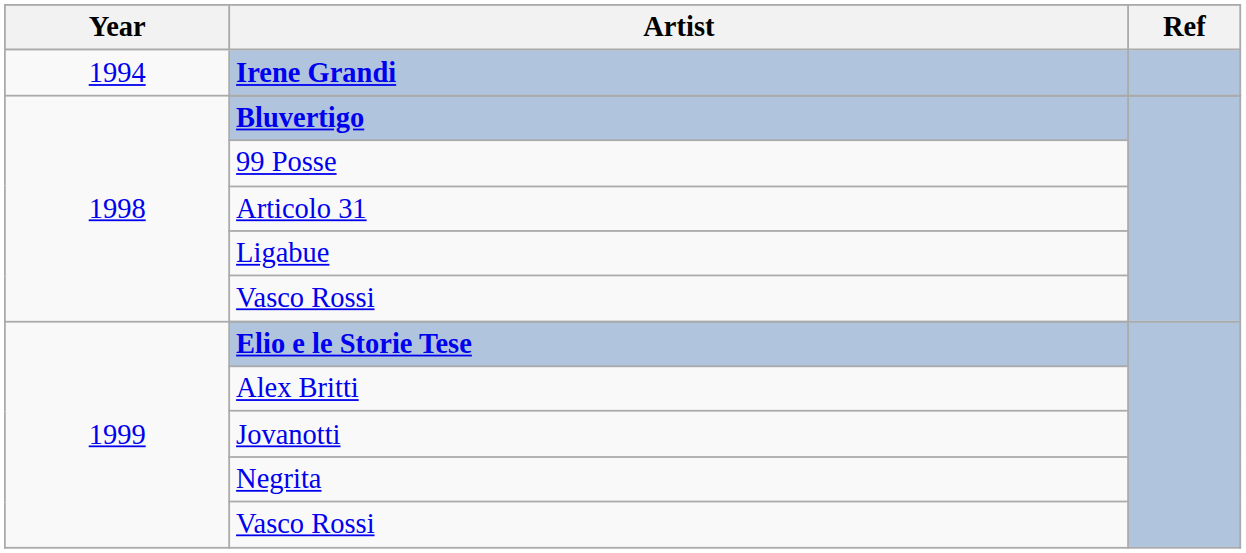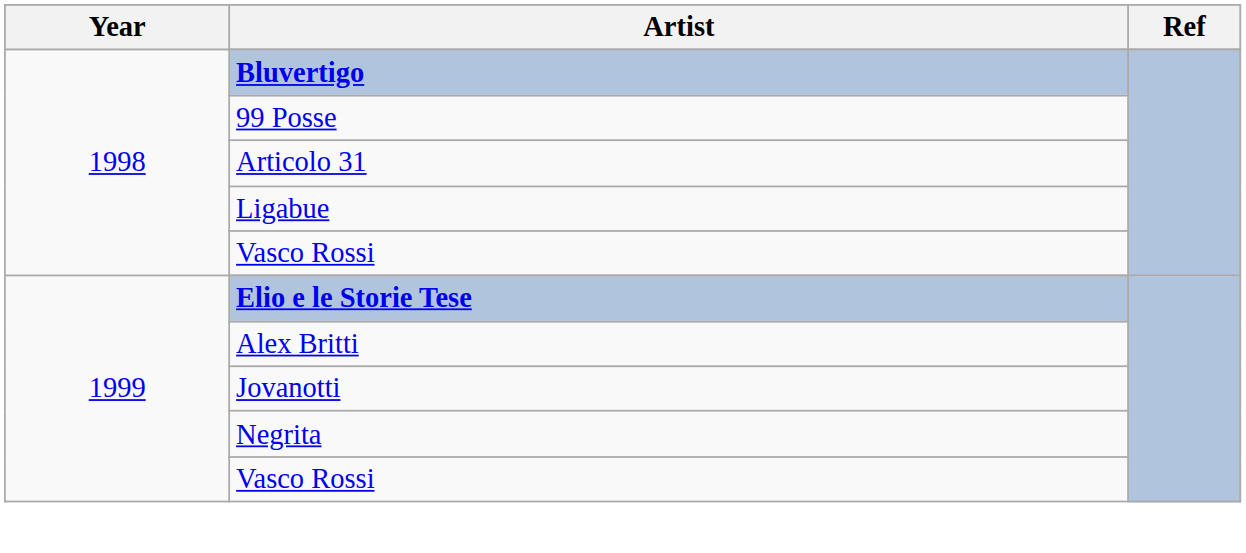 <table class="wikitable" style="width:55%;">
 <tr style="background:#bebebe;">
 <th style="width:10%;">Year</th>
 <th style="width:40%;">Artist</th>
 <th style="width:5%;">Ref</th>
-</tr>
-<tr>
-<td align="center"><a href='#'>1994</a></td>
-<td style="background:#B0C4DE"><strong><a href='#'>Irene Grandi</a></strong></td>
-<td style="background:#B0C4DE" align="center"></td>
 </tr>
 <tr>
 <td rowspan="6" align="center"><a href='#'>1998</a></td>
 </tr>
 <tr style="background:#B0C4DE">
 <td><strong><a href='#'>Bluvertigo</a></strong></td>
 <td rowspan="6" align="center"></td>
 </tr>
 <tr>
 <td><a href='#'>99 Posse</a></td>
 </tr>
 <tr>
 <td><a href='#'>Articolo 31</a></td>
 </tr>
 <tr>
 <td><a href='#'>Ligabue</a></td>
 </tr>
 <tr>
 <td><a href='#'>Vasco Rossi</a></td>
 </tr>
 <tr>
 <td rowspan="6" align="center"><a href='#'>1999</a></td>
 </tr>
 <tr style="background:#B0C4DE">
 <td><strong><a href='#'>Elio e le Storie Tese</a></strong></td>
 <td rowspan="6" align="center"></td>
 </tr>
 <tr>
 <td><a href='#'>Alex Britti</a></td>
 </tr>
 <tr>
 <td><a href='#'>Jovanotti</a></td>
 </tr>
 <tr>
 <td><a href='#'>Negrita</a></td>
 </tr>
 <tr>
 <td><a href='#'>Vasco Rossi</a></td>
 </tr>
 </table>
